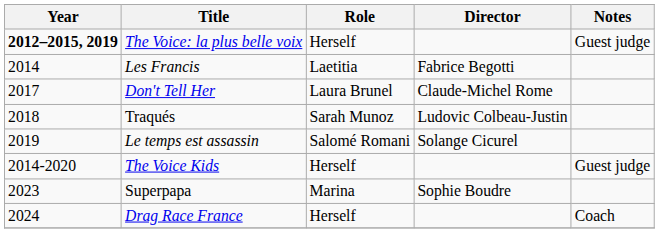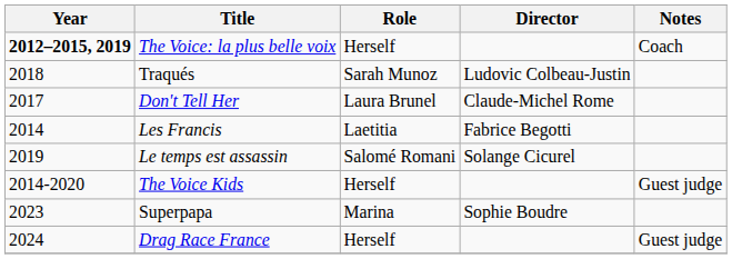 <table class="wikitable sortable">
 <tr>
 <th>Year</th>
 <th>Title</th>
 <th>Role</th>
 <th>Director</th>
 <th class="unsortable">Notes</th>
 </tr>
 <tr>
 <td><strong>2012–2015, 2019</strong></td>
 <td><em><a href='#'>The Voice: la plus belle voix</a></em></td>
 <td>Herself</td>
 <td></td>
-<td>Guest judge</td>
+<td>Coach</td>
 </tr>
 <tr>
-<td>2014</td>
-<td><em>Les Francis</em></td>
-<td>Laetitia</td>
-<td>Fabrice Begotti</td>
+<td>2018</td>
+<td>Traqués</td>
+<td>Sarah Munoz</td>
+<td>Ludovic Colbeau-Justin</td>
 <td></td>
 </tr>
 <tr>
 <td>2017</td>
 <td><em><a href='#'>Don't Tell Her</a></em></td>
 <td>Laura Brunel</td>
 <td>Claude-Michel Rome</td>
 <td></td>
 </tr>
 <tr>
-<td>2018</td>
-<td>Traqués</td>
-<td>Sarah Munoz</td>
-<td>Ludovic Colbeau-Justin</td>
+<td>2014</td>
+<td><em>Les Francis</em></td>
+<td>Laetitia</td>
+<td>Fabrice Begotti</td>
 <td></td>
 </tr>
 <tr>
 <td>2019</td>
 <td><em>Le temps est assassin</em></td>
 <td>Salomé Romani</td>
 <td>Solange Cicurel</td>
 <td></td>
 </tr>
 <tr>
 <td>2014-2020</td>
 <td><em><a href='#'>The Voice Kids</a></em></td>
 <td>Herself</td>
 <td></td>
 <td>Guest judge</td>
 </tr>
 <tr>
 <td>2023</td>
 <td>Superpapa</td>
 <td>Marina</td>
 <td>Sophie Boudre</td>
 </tr>
 <tr>
 <td>2024</td>
 <td><em><a href='#'>Drag Race France</a></em></td>
 <td>Herself</td>
 <td></td>
-<td>Coach</td>
+<td>Guest judge</td>
 </tr>
 <tr>
 </tr>
 </table>
